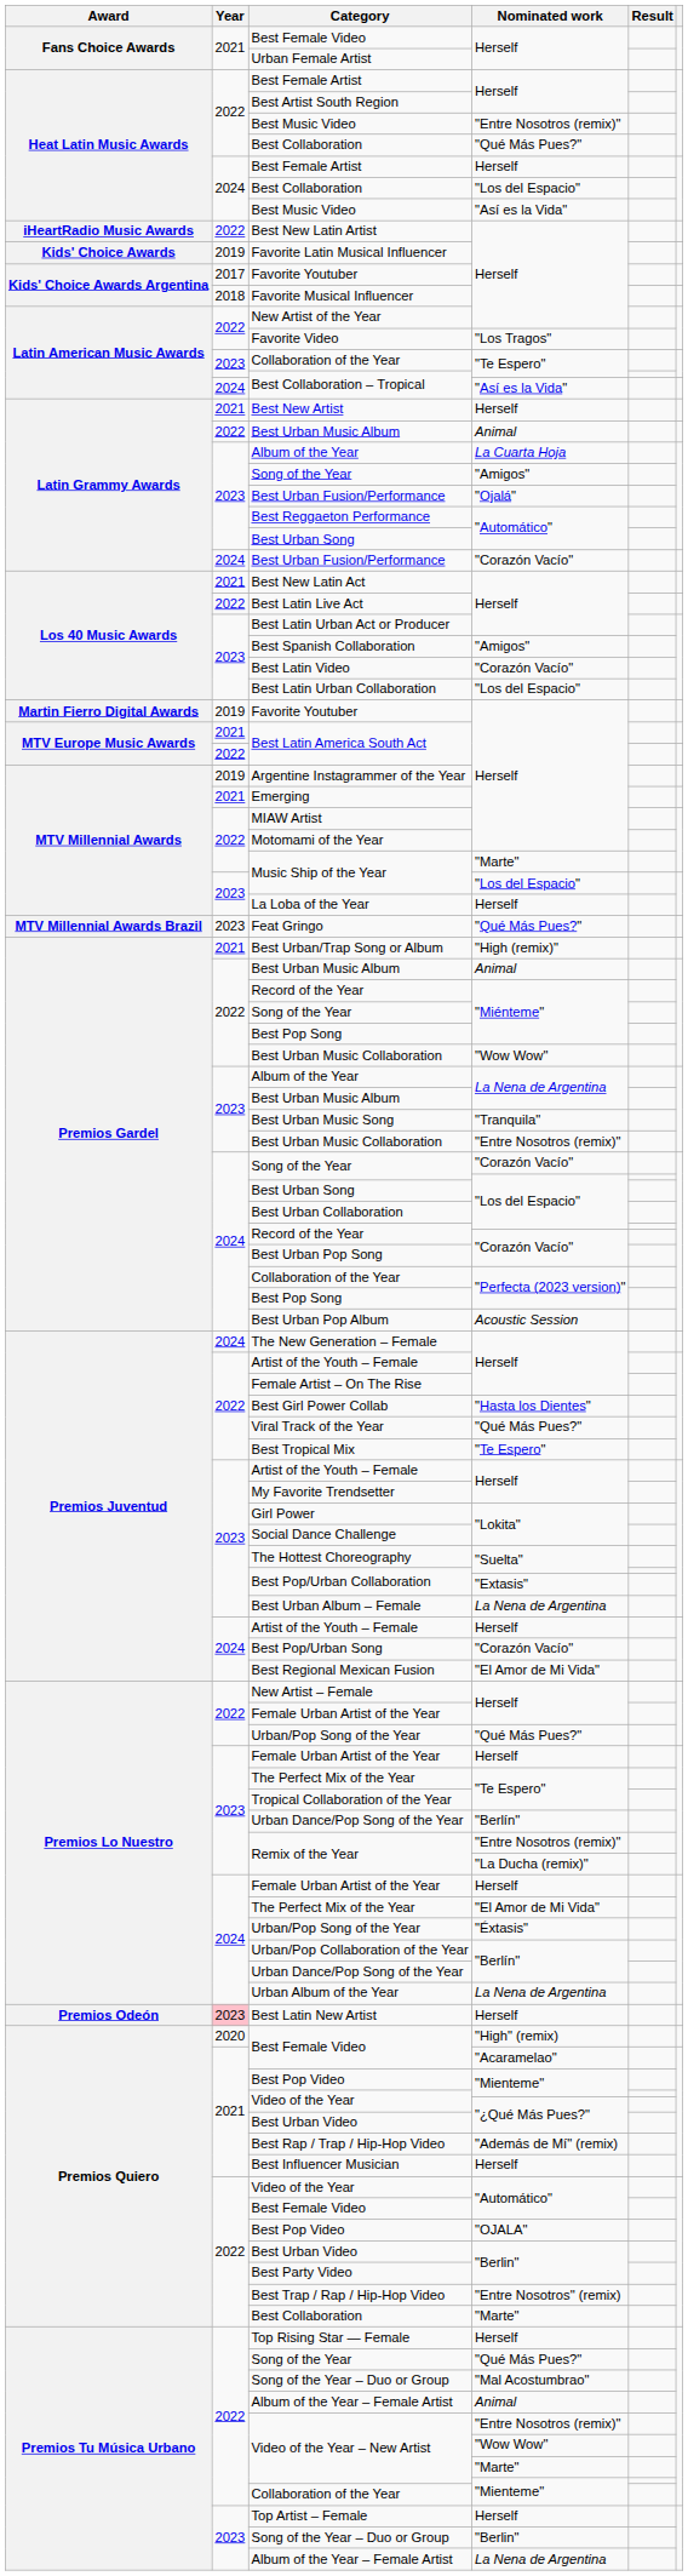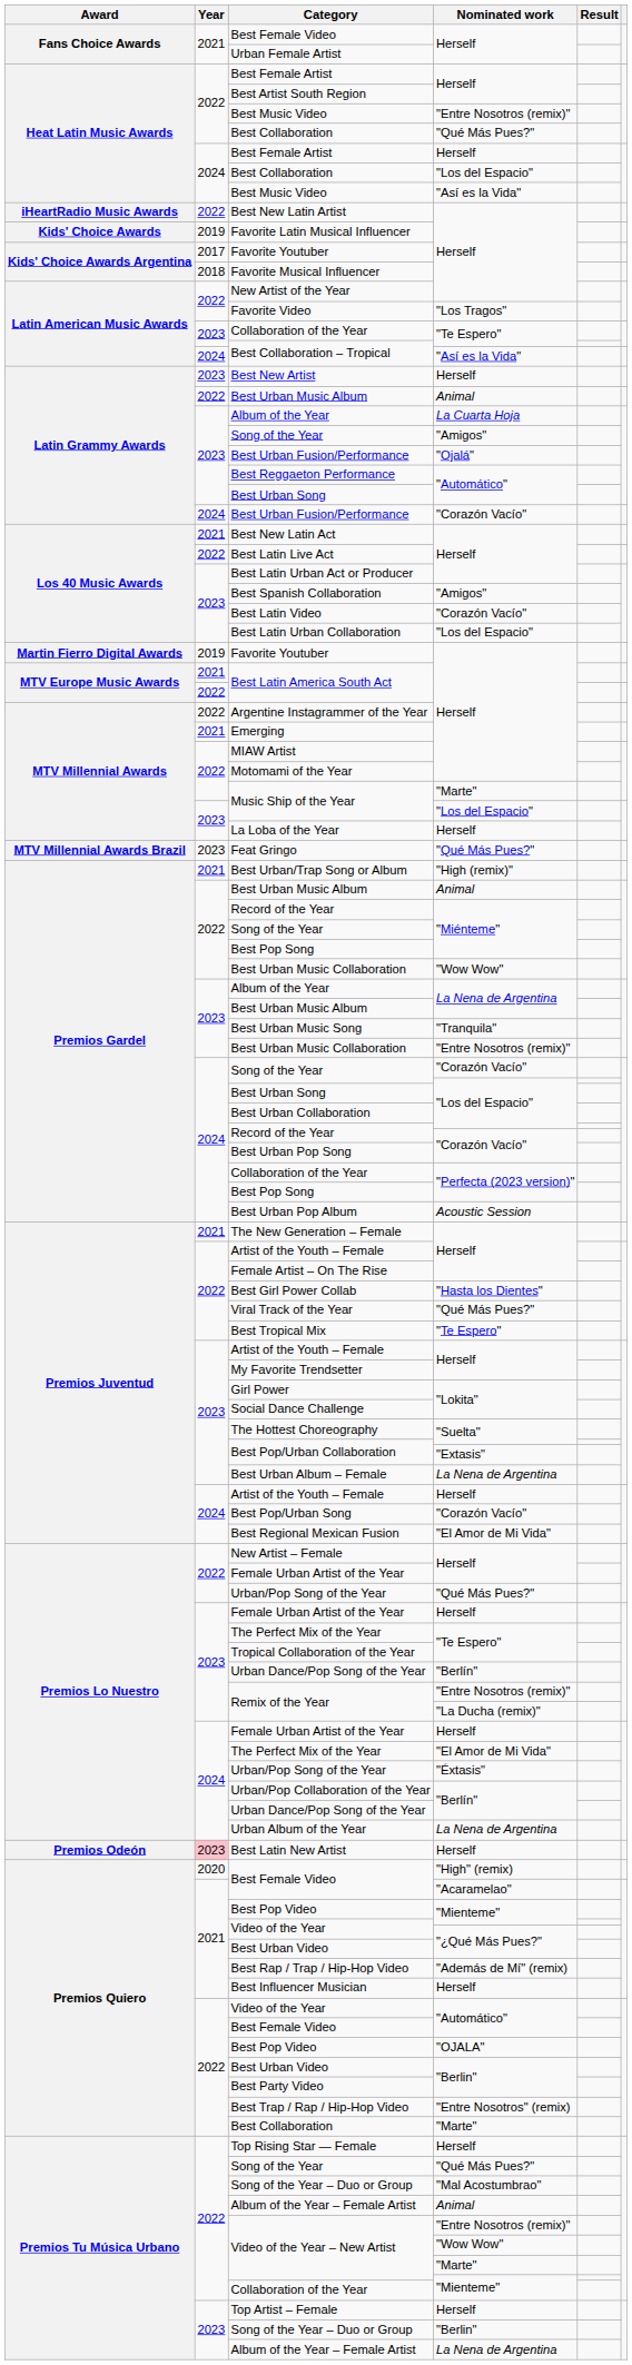 <table class="wikitable sortable plainrowheaders">
 <tr>
 <th scope="col">Award</th>
 <th scope="col">Year</th>
 <th scope="col">Category</th>
 <th scope="col">Nominated work</th>
 <th scope="col">Result</th>
 <th scope="col" class="unsortable"></th>
 </tr>
 <tr>
 <th scope="row" rowspan="2">Fans Choice Awards</th>
 <td rowspan="2">2021</td>
 <td>Best Female Video</td>
 <td rowspan="2">Herself</td>
 <td></td>
 <td rowspan="2"></td>
 </tr>
 <tr>
 <td>Urban Female Artist</td>
 <td></td>
 </tr>
 <tr>
 <th scope="row" rowspan="7"><a href='#'>Heat Latin Music Awards</a></th>
 <td rowspan="4">2022</td>
 <td>Best Female Artist</td>
 <td rowspan="2">Herself</td>
 <td></td>
 <td rowspan="4"></td>
 </tr>
 <tr>
 <td>Best Artist South Region</td>
 <td></td>
 </tr>
 <tr>
 <td>Best Music Video</td>
 <td>"Entre Nosotros (remix)" </td>
 <td></td>
 </tr>
 <tr>
 <td>Best Collaboration</td>
 <td>"Qué Más Pues?" </td>
 <td></td>
 </tr>
 <tr>
 <td rowspan="3">2024</td>
 <td>Best Female Artist</td>
 <td>Herself</td>
 <td></td>
 <td rowspan="3"></td>
 </tr>
 <tr>
 <td>Best Collaboration</td>
 <td>"Los del Espacio" </td>
 <td></td>
 </tr>
 <tr>
 <td>Best Music Video</td>
 <td>"Así es la Vida" </td>
 <td></td>
 </tr>
 <tr>
 <th scope="row"><a href='#'>iHeartRadio Music Awards</a></th>
 <td><a href='#'>2022</a></td>
 <td>Best New Latin Artist</td>
 <td rowspan="5">Herself</td>
 <td></td>
 <td></td>
 </tr>
 <tr>
 <th scope="row"><a href='#'>Kids' Choice Awards</a></th>
 <td>2019</td>
 <td>Favorite Latin Musical Influencer</td>
 <td></td>
 <td></td>
 </tr>
 <tr>
 <th scope="row" rowspan="2"><a href='#'>Kids' Choice Awards Argentina</a></th>
 <td>2017</td>
 <td>Favorite Youtuber</td>
 <td></td>
 <td></td>
 </tr>
 <tr>
 <td>2018</td>
 <td>Favorite Musical Influencer</td>
 <td></td>
 <td></td>
 </tr>
 <tr>
 <th scope="row" rowspan="5"><a href='#'>Latin American Music Awards</a></th>
 <td rowspan="2"><a href='#'>2022</a></td>
 <td>New Artist of the Year</td>
 <td></td>
 <td rowspan="2"></td>
 </tr>
 <tr>
 <td>Favorite Video</td>
 <td>"Los Tragos" </td>
 <td></td>
 </tr>
 <tr>
 <td rowspan="2"><a href='#'>2023</a></td>
 <td>Collaboration of the Year</td>
 <td rowspan="2">"Te Espero" </td>
 <td></td>
 <td rowspan="2"></td>
 </tr>
 <tr>
 <td rowspan="2">Best Collaboration – Tropical</td>
 <td></td>
 </tr>
 <tr>
 <td><a href='#'>2024</a></td>
 <td>"<a href='#'>Así es la Vida</a>" </td>
 <td></td>
 <td></td>
 </tr>
 <tr>
 <th scope="row" rowspan="8"><a href='#'>Latin Grammy Awards</a></th>
-<td><a href='#'>2021</a></td>
+<td><a href='#'>2023</a></td>
 <td><a href='#'>Best New Artist</a></td>
 <td>Herself</td>
 <td></td>
 <td></td>
 </tr>
 <tr>
 <td><a href='#'>2022</a></td>
 <td><a href='#'>Best Urban Music Album</a></td>
 <td><em>Animal</em></td>
 <td></td>
 <td></td>
 </tr>
 <tr>
 <td rowspan="5"><a href='#'>2023</a></td>
 <td><a href='#'>Album of the Year</a></td>
 <td><em><a href='#'>La Cuarta Hoja</a></em> </td>
 <td></td>
 <td rowspan="5"></td>
 </tr>
 <tr>
 <td><a href='#'>Song of the Year</a></td>
 <td>"Amigos" </td>
 <td></td>
 </tr>
 <tr>
 <td><a href='#'>Best Urban Fusion/Performance</a></td>
 <td>"<a href='#'>Ojalá</a>"</td>
 <td></td>
 </tr>
 <tr>
 <td><a href='#'>Best Reggaeton Performance</a></td>
 <td rowspan="2">"<a href='#'>Automático</a>"</td>
 <td></td>
 </tr>
 <tr>
 <td><a href='#'>Best Urban Song</a></td>
 <td></td>
 </tr>
 <tr>
 <td><a href='#'>2024</a></td>
 <td><a href='#'>Best Urban Fusion/Performance</a></td>
 <td>"Corazón Vacío"</td>
 <td></td>
 <td></td>
 </tr>
 <tr>
 <th scope="row" rowspan="6"><a href='#'>Los 40 Music Awards</a></th>
 <td><a href='#'>2021</a></td>
 <td>Best New Latin Act</td>
 <td rowspan="3">Herself</td>
 <td></td>
 <td></td>
 </tr>
 <tr>
 <td><a href='#'>2022</a></td>
 <td>Best Latin Live Act</td>
 <td></td>
 <td></td>
 </tr>
 <tr>
 <td rowspan="4"><a href='#'>2023</a></td>
 <td>Best Latin Urban Act or Producer</td>
 <td></td>
 <td rowspan="4"></td>
 </tr>
 <tr>
 <td>Best Spanish Collaboration</td>
 <td>"Amigos" </td>
 <td></td>
 </tr>
 <tr>
 <td>Best Latin Video</td>
 <td>"Corazón Vacío"</td>
 <td></td>
 </tr>
 <tr>
 <td>Best Latin Urban Collaboration</td>
 <td>"Los del Espacio" </td>
 <td></td>
 </tr>
 <tr>
 <th scope="row"><a href='#'>Martin Fierro Digital Awards</a></th>
 <td>2019</td>
 <td>Favorite Youtuber</td>
 <td rowspan="7">Herself</td>
 <td></td>
 <td></td>
 </tr>
 <tr>
 <th scope="row" rowspan="2"><a href='#'>MTV Europe Music Awards</a></th>
 <td><a href='#'>2021</a></td>
 <td rowspan="2"><a href='#'>Best Latin America South Act</a></td>
 <td></td>
 <td></td>
 </tr>
 <tr>
 <td><a href='#'>2022</a></td>
 <td></td>
 <td></td>
 </tr>
 <tr>
 <th scope="row" rowspan="7"><a href='#'>MTV Millennial Awards</a></th>
-<td>2019</td>
+<td>2022</td>
 <td>Argentine Instagrammer of the Year</td>
 <td></td>
 <td></td>
 </tr>
 <tr>
 <td><a href='#'>2021</a></td>
 <td>Emerging</td>
 <td></td>
 <td></td>
 </tr>
 <tr>
 <td rowspan="3"><a href='#'>2022</a></td>
 <td>MIAW Artist</td>
 <td></td>
 <td rowspan="3"></td>
 </tr>
 <tr>
 <td>Motomami of the Year</td>
 <td></td>
 </tr>
 <tr>
 <td rowspan="2">Music Ship of the Year</td>
 <td>"Marte" </td>
 <td></td>
 </tr>
 <tr>
 <td rowspan="2"><a href='#'>2023</a></td>
 <td>"<a href='#'>Los del Espacio</a>" </td>
 <td></td>
 <td rowspan="2"></td>
 </tr>
 <tr>
 <td>La Loba of the Year</td>
 <td>Herself</td>
 <td></td>
 </tr>
 <tr>
 <th scope="row"><a href='#'>MTV Millennial Awards Brazil</a></th>
 <td>2023</td>
 <td>Feat Gringo</td>
 <td>"<a href='#'>Qué Más Pues?</a>" </td>
 <td></td>
 <td></td>
 </tr>
 <tr>
 <th scope="row" rowspan="20"><a href='#'>Premios Gardel</a></th>
 <td><a href='#'>2021</a></td>
 <td>Best Urban/Trap Song or Album</td>
 <td>"High (remix)" </td>
 <td></td>
 <td></td>
 </tr>
 <tr>
 <td rowspan="5">2022</td>
 <td>Best Urban Music Album</td>
 <td><em>Animal</em></td>
 <td></td>
 <td rowspan="5"></td>
 </tr>
 <tr>
 <td>Record of the Year</td>
 <td rowspan="3">"<a href='#'>Miénteme</a>" </td>
 <td></td>
 </tr>
 <tr>
 <td>Song of the Year</td>
 <td></td>
 </tr>
 <tr>
 <td>Best Pop Song</td>
 <td></td>
 </tr>
 <tr>
 <td>Best Urban Music Collaboration</td>
 <td>"Wow Wow" </td>
 <td></td>
 </tr>
 <tr>
 <td rowspan="4"><a href='#'>2023</a></td>
 <td>Album of the Year</td>
 <td rowspan="2"><em><a href='#'>La Nena de Argentina</a></em></td>
 <td></td>
 <td rowspan="4"></td>
 </tr>
 <tr>
 <td>Best Urban Music Album</td>
 <td></td>
 </tr>
 <tr>
 <td>Best Urban Music Song</td>
 <td>"Tranquila" </td>
 <td></td>
 </tr>
 <tr>
 <td>Best Urban Music Collaboration</td>
 <td>"Entre Nosotros (remix)" </td>
 <td></td>
 </tr>
 <tr>
 <td rowspan="10"><a href='#'>2024</a></td>
 <td rowspan="2">Song of the Year</td>
 <td>"Corazón Vacío"</td>
 <td></td>
 <td rowspan="10"><br></td>
 </tr>
 <tr>
 <td rowspan="4">"Los del Espacio" </td>
 <td></td>
 </tr>
 <tr>
 <td>Best Urban Song</td>
 <td></td>
 </tr>
 <tr>
 <td>Best Urban Collaboration</td>
 <td></td>
 </tr>
 <tr>
 <td rowspan="2">Record of the Year</td>
 <td></td>
 </tr>
 <tr>
 <td rowspan="2">"Corazón Vacío"</td>
 <td></td>
 </tr>
 <tr>
 <td>Best Urban Pop Song</td>
 <td></td>
 </tr>
 <tr>
 <td>Collaboration of the Year</td>
 <td rowspan="2">"<a href='#'>Perfecta (2023 version)</a>" </td>
 <td></td>
 </tr>
 <tr>
 <td>Best Pop Song</td>
 <td></td>
 </tr>
 <tr>
 <td>Best Urban Pop Album</td>
 <td><em>Acoustic Session</em></td>
 <td></td>
 </tr>
 <tr>
 <th scope="row" rowspan="17"><a href='#'>Premios Juventud</a></th>
-<td><a href='#'>2024</a></td>
+<td><a href='#'>2021</a></td>
 <td>The New Generation – Female</td>
 <td rowspan="3">Herself</td>
 <td></td>
 <td></td>
 </tr>
 <tr>
 <td rowspan="5"><a href='#'>2022</a></td>
 <td>Artist of the Youth – Female</td>
 <td></td>
 <td rowspan="5"></td>
 </tr>
 <tr>
 <td>Female Artist – On The Rise</td>
 <td></td>
 </tr>
 <tr>
 <td>Best Girl Power Collab</td>
 <td>"<a href='#'>Hasta los Dientes</a>" </td>
 <td></td>
 </tr>
 <tr>
 <td>Viral Track of the Year</td>
 <td>"Qué Más Pues?" </td>
 <td></td>
 </tr>
 <tr>
 <td>Best Tropical Mix</td>
 <td>"<a href='#'>Te Espero</a>" </td>
 <td></td>
 </tr>
 <tr>
 <td rowspan="8"><a href='#'>2023</a></td>
 <td>Artist of the Youth – Female</td>
 <td rowspan="2">Herself</td>
 <td></td>
 <td rowspan="8"></td>
 </tr>
 <tr>
 <td>My Favorite Trendsetter</td>
 <td></td>
 </tr>
 <tr>
 <td>Girl Power</td>
 <td rowspan="2">"Lokita" </td>
 <td></td>
 </tr>
 <tr>
 <td>Social Dance Challenge</td>
 <td></td>
 </tr>
 <tr>
 <td>The Hottest Choreography</td>
 <td rowspan="2">"Suelta" </td>
 <td></td>
 </tr>
 <tr>
 <td rowspan="2">Best Pop/Urban Collaboration</td>
 <td></td>
 </tr>
 <tr>
 <td>"Extasis" </td>
 <td></td>
 </tr>
 <tr>
 <td>Best Urban Album – Female</td>
 <td><em>La Nena de Argentina</em></td>
 <td></td>
 </tr>
 <tr>
 <td rowspan="3"><a href='#'>2024</a></td>
 <td>Artist of the Youth – Female</td>
 <td>Herself</td>
 <td></td>
 <td rowspan="3"></td>
 </tr>
 <tr>
 <td>Best Pop/Urban Song</td>
 <td>"Corazón Vacío"</td>
 <td></td>
 </tr>
 <tr>
 <td>Best Regional Mexican Fusion</td>
 <td>"El Amor de Mi Vida" </td>
 <td></td>
 </tr>
 <tr>
 <th scope="row" rowspan="15"><a href='#'>Premios Lo Nuestro</a></th>
 <td rowspan="3"><a href='#'>2022</a></td>
 <td>New Artist – Female</td>
 <td rowspan="2">Herself</td>
 <td></td>
 <td rowspan="3"></td>
 </tr>
 <tr>
 <td>Female Urban Artist of the Year</td>
 <td></td>
 </tr>
 <tr>
 <td>Urban/Pop Song of the Year</td>
 <td>"Qué Más Pues?" </td>
 <td></td>
 </tr>
 <tr>
 <td rowspan="6"><a href='#'>2023</a></td>
 <td>Female Urban Artist of the Year</td>
 <td>Herself</td>
 <td></td>
 <td rowspan="6"></td>
 </tr>
 <tr>
 <td>The Perfect Mix of the Year</td>
 <td rowspan="2">"Te Espero" </td>
 <td></td>
 </tr>
 <tr>
 <td>Tropical Collaboration of the Year</td>
 <td></td>
 </tr>
 <tr>
 <td>Urban Dance/Pop Song of the Year</td>
 <td>"Berlín" </td>
 <td></td>
 </tr>
 <tr>
 <td rowspan="2">Remix of the Year</td>
 <td>"Entre Nosotros (remix)" </td>
 <td></td>
 </tr>
 <tr>
 <td>"La Ducha (remix)" </td>
 <td></td>
 </tr>
 <tr>
 <td rowspan="6"><a href='#'>2024</a></td>
 <td>Female Urban Artist of the Year</td>
 <td>Herself</td>
 <td></td>
 <td rowspan="6"></td>
 </tr>
 <tr>
 <td>The Perfect Mix of the Year</td>
 <td>"El Amor de Mi Vida" </td>
 <td></td>
 </tr>
 <tr>
 <td>Urban/Pop Song of the Year</td>
 <td>"Éxtasis" </td>
 <td></td>
 </tr>
 <tr>
 <td>Urban/Pop Collaboration of the Year</td>
 <td rowspan="2">"Berlín" </td>
 <td></td>
 </tr>
 <tr>
 <td>Urban Dance/Pop Song of the Year</td>
 <td></td>
 </tr>
 <tr>
 <td>Urban Album of the Year</td>
 <td><em>La Nena de Argentina</em></td>
 <td></td>
 </tr>
 <tr>
 <th scope="row"><a href='#'>Premios Odeón</a></th>
 <td style="background: pink;">2023</td>
 <td>Best Latin New Artist</td>
 <td>Herself</td>
 <td></td>
 <td></td>
 </tr>
 <tr>
 <th scope="row" rowspan="15">Premios Quiero</th>
 <td>2020</td>
 <td rowspan="2">Best Female Video</td>
 <td>"High" (remix) </td>
 <td></td>
 <td></td>
 </tr>
 <tr>
 <td rowspan="7">2021</td>
 <td>"Acaramelao"</td>
 <td></td>
 <td rowspan="7"></td>
 </tr>
 <tr>
 <td>Best Pop Video</td>
 <td rowspan="2">"Mienteme" </td>
 <td></td>
 </tr>
 <tr>
 <td rowspan="2">Video of the Year</td>
 <td></td>
 </tr>
 <tr>
 <td rowspan="2">"¿Qué Más Pues?" </td>
 <td></td>
 </tr>
 <tr>
 <td>Best Urban Video</td>
 <td></td>
 </tr>
 <tr>
 <td>Best Rap / Trap / Hip-Hop Video</td>
 <td>"Además de Mí" (remix) </td>
 <td></td>
 </tr>
 <tr>
 <td>Best Influencer Musician</td>
 <td>Herself</td>
 <td></td>
 </tr>
 <tr>
 <td rowspan="7">2022</td>
 <td>Video of the Year</td>
 <td rowspan="2">"Automático"</td>
 <td></td>
 <td rowspan="7"></td>
 </tr>
 <tr>
 <td>Best Female Video</td>
 <td></td>
 </tr>
 <tr>
 <td>Best Pop Video</td>
 <td>"OJALA"</td>
 <td></td>
 </tr>
 <tr>
 <td>Best Urban Video</td>
 <td rowspan="2">"Berlin" </td>
 <td></td>
 </tr>
 <tr>
 <td>Best Party Video</td>
 <td></td>
 </tr>
 <tr>
 <td>Best Trap / Rap / Hip-Hop Video</td>
 <td>"Entre Nosotros" (remix) </td>
 <td></td>
 </tr>
 <tr>
 <td>Best Collaboration</td>
 <td>"Marte" </td>
 <td></td>
 </tr>
 <tr>
 <th scope="row" rowspan="12"><a href='#'>Premios Tu Música Urbano</a></th>
 <td rowspan="9"><a href='#'>2022</a></td>
 <td>Top Rising Star — Female</td>
 <td>Herself</td>
 <td></td>
 <td rowspan="9"></td>
 </tr>
 <tr>
 <td>Song of the Year</td>
 <td>"Qué Más Pues?" </td>
 <td></td>
 </tr>
 <tr>
 <td>Song of the Year – Duo or Group</td>
 <td>"Mal Acostumbrao" </td>
 <td></td>
 </tr>
 <tr>
 <td>Album of the Year – Female Artist</td>
 <td><em>Animal</em></td>
 <td></td>
 </tr>
 <tr>
 <td rowspan="4">Video of the Year – New Artist</td>
 <td>"Entre Nosotros (remix)" </td>
 <td></td>
 </tr>
 <tr>
 <td>"Wow Wow" </td>
 <td></td>
 </tr>
 <tr>
 <td>"Marte" </td>
 <td></td>
 </tr>
 <tr>
 <td rowspan="2">"Mienteme" </td>
 <td></td>
 </tr>
 <tr>
 <td>Collaboration of the Year</td>
 <td></td>
 </tr>
 <tr>
 <td rowspan="3"><a href='#'>2023</a></td>
 <td>Top Artist – Female</td>
 <td>Herself</td>
 <td></td>
 <td rowspan="3"></td>
 </tr>
 <tr>
 <td>Song of the Year – Duo or Group</td>
 <td>"Berlin" </td>
 <td></td>
 </tr>
 <tr>
 <td>Album of the Year – Female Artist</td>
 <td><em>La Nena de Argentina</em></td>
 <td></td>
 </tr>
 </table>
